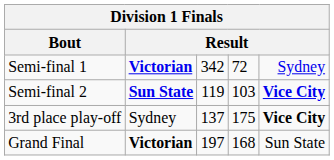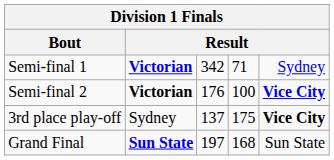 <table class="wikitable">
 <tr>
 <th colspan=5>Division 1 Finals</th>
 </tr>
 <tr>
 <th>Bout</th>
 <th colspan=4>Result</th>
 </tr>
 <tr>
 <td>Semi-final 1</td>
 <td><strong><a href='#'>Victorian</a></strong></td>
 <td style="text-align:right;">342</td>
-<td>72</td>
+<td>71</td>
 <td style="text-align:right;"><a href='#'>Sydney</a></td>
 </tr>
 <tr>
 <td>Semi-final 2</td>
-<td><strong><a href='#'>Sun State</a></strong></td>
-<td style="text-align:right;">119</td>
-<td>103</td>
+<td><strong>Victorian</strong></td>
+<td style="text-align:right;">176</td>
+<td>100</td>
 <td style="text-align:right;"><strong><a href='#'>Vice City</a></strong></td>
 </tr>
 <tr>
 <td>3rd place play-off</td>
 <td>Sydney</td>
 <td style="text-align:right;">137</td>
 <td>175</td>
 <td style="text-align:right;"><strong>Vice City</strong></td>
 </tr>
 <tr>
 <td>Grand Final</td>
-<td><strong>Victorian</strong></td>
+<td><strong><a href='#'>Sun State</a></strong></td>
 <td style="text-align:right;">197</td>
 <td>168</td>
 <td style="text-align:right;">Sun State</td>
 </tr>
 </table>
